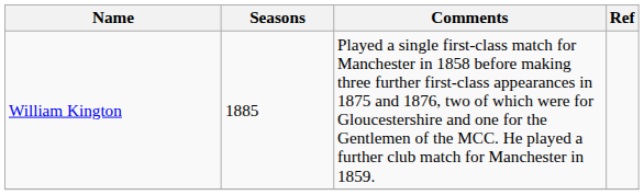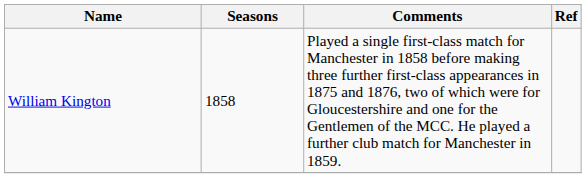 <table class="wikitable">
 <tr>
 <th style="width:200px">Name</th>
 <th style="width: 100px">Seasons</th>
 <th>Comments</th>
 <th>Ref</th>
 </tr>
 <tr>
 <td><a href='#'>William Kington</a></td>
-<td>1885</td>
+<td>1858</td>
 <td>Played a single first-class match for Manchester in 1858 before making three further first-class appearances in 1875 and 1876, two of which were for Gloucestershire and one for the Gentlemen of the MCC. He played a further club match for Manchester in 1859.</td>
 <td></td>
 </tr>
 <tr>
 </tr>
 </table>
